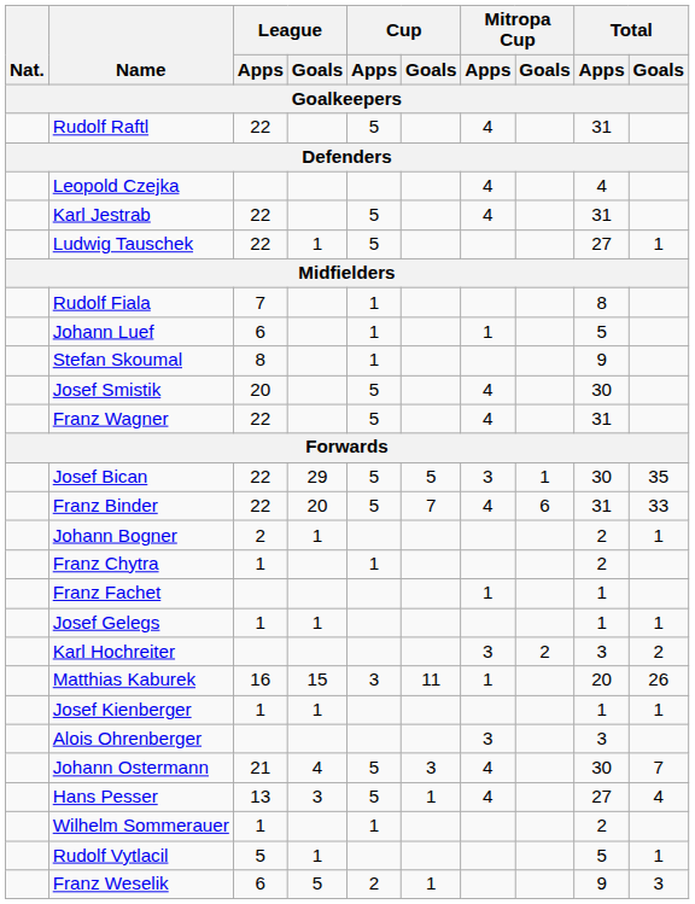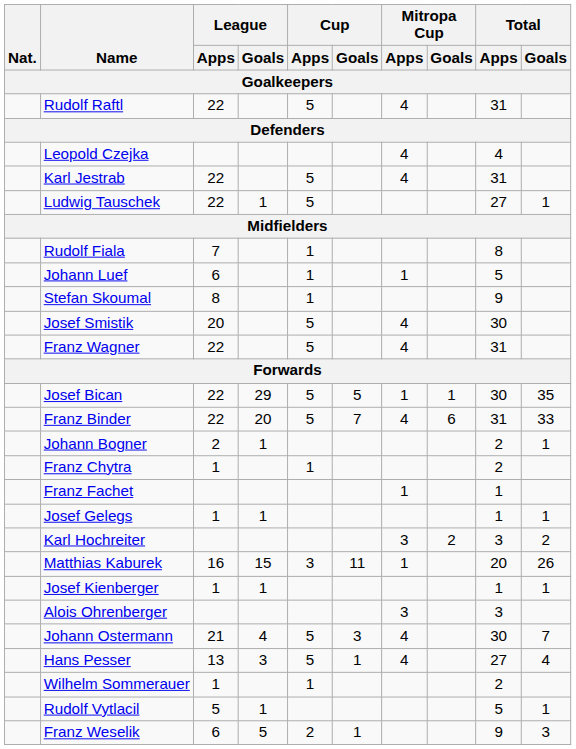 <table class="wikitable" style="text-align:center">
 <tr>
 <th rowspan="2" valign="bottom">Nat.</th>
 <th rowspan="2" valign="bottom">Name</th>
 <th colspan="2" width="85">League</th>
 <th colspan="2" width="85">Cup</th>
 <th colspan="2" width="85">Mitropa Cup</th>
 <th colspan="2" width="85">Total</th>
 </tr>
 <tr>
 <th>Apps</th>
 <th>Goals</th>
 <th>Apps</th>
 <th>Goals</th>
 <th>Apps</th>
 <th>Goals</th>
 <th>Apps</th>
 <th>Goals</th>
 </tr>
 <tr>
 <th colspan=20>Goalkeepers</th>
 </tr>
 <tr>
 <td></td>
 <td align="left"><a href='#'>Rudolf Raftl</a></td>
 <td>22</td>
 <td></td>
 <td>5</td>
 <td></td>
 <td>4</td>
 <td></td>
 <td>31</td>
 <td></td>
 </tr>
 <tr>
 <th colspan=20>Defenders</th>
 </tr>
 <tr>
 <td></td>
 <td align="left"><a href='#'>Leopold Czejka</a></td>
 <td></td>
 <td></td>
 <td></td>
 <td></td>
 <td>4</td>
 <td></td>
 <td>4</td>
 <td></td>
 </tr>
 <tr>
 <td></td>
 <td align="left"><a href='#'>Karl Jestrab</a></td>
 <td>22</td>
 <td></td>
 <td>5</td>
 <td></td>
 <td>4</td>
 <td></td>
 <td>31</td>
 <td></td>
 </tr>
 <tr>
 <td></td>
 <td align="left"><a href='#'>Ludwig Tauschek</a></td>
 <td>22</td>
 <td>1</td>
 <td>5</td>
 <td></td>
 <td></td>
 <td></td>
 <td>27</td>
 <td>1</td>
 </tr>
 <tr>
 <th colspan=20>Midfielders</th>
 </tr>
 <tr>
 <td></td>
 <td align="left"><a href='#'>Rudolf Fiala</a></td>
 <td>7</td>
 <td></td>
 <td>1</td>
 <td></td>
 <td></td>
 <td></td>
 <td>8</td>
 <td></td>
 </tr>
 <tr>
 <td></td>
 <td align="left"><a href='#'>Johann Luef</a></td>
 <td>6</td>
 <td></td>
 <td>1</td>
 <td></td>
 <td>1</td>
 <td></td>
 <td>5</td>
 <td></td>
 </tr>
 <tr>
 <td></td>
 <td align="left"><a href='#'>Stefan Skoumal</a></td>
 <td>8</td>
 <td></td>
 <td>1</td>
 <td></td>
 <td></td>
 <td></td>
 <td>9</td>
 <td></td>
 </tr>
 <tr>
 <td></td>
 <td align="left"><a href='#'>Josef Smistik</a></td>
 <td>20</td>
 <td></td>
 <td>5</td>
 <td></td>
 <td>4</td>
 <td></td>
 <td>30</td>
 <td></td>
 </tr>
 <tr>
 <td></td>
 <td align="left"><a href='#'>Franz Wagner</a></td>
 <td>22</td>
 <td></td>
 <td>5</td>
 <td></td>
 <td>4</td>
 <td></td>
 <td>31</td>
 <td></td>
 </tr>
 <tr>
 <th colspan=20>Forwards</th>
 </tr>
 <tr>
 <td></td>
 <td align="left"><a href='#'>Josef Bican</a></td>
 <td>22</td>
 <td>29</td>
 <td>5</td>
 <td>5</td>
-<td>3</td>
+<td>1</td>
 <td>1</td>
 <td>30</td>
 <td>35</td>
 </tr>
 <tr>
 <td></td>
 <td align="left"><a href='#'>Franz Binder</a></td>
 <td>22</td>
 <td>20</td>
 <td>5</td>
 <td>7</td>
 <td>4</td>
 <td>6</td>
 <td>31</td>
 <td>33</td>
 </tr>
 <tr>
 <td></td>
 <td align="left"><a href='#'>Johann Bogner</a></td>
 <td>2</td>
 <td>1</td>
 <td></td>
 <td></td>
 <td></td>
 <td></td>
 <td>2</td>
 <td>1</td>
 </tr>
 <tr>
 <td></td>
 <td align="left"><a href='#'>Franz Chytra</a></td>
 <td>1</td>
 <td></td>
 <td>1</td>
 <td></td>
 <td></td>
 <td></td>
 <td>2</td>
 <td></td>
 </tr>
 <tr>
 <td></td>
 <td align="left"><a href='#'>Franz Fachet</a></td>
 <td></td>
 <td></td>
 <td></td>
 <td></td>
 <td>1</td>
 <td></td>
 <td>1</td>
 <td></td>
 </tr>
 <tr>
 <td></td>
 <td align="left"><a href='#'>Josef Gelegs</a></td>
 <td>1</td>
 <td>1</td>
 <td></td>
 <td></td>
 <td></td>
 <td></td>
 <td>1</td>
 <td>1</td>
 </tr>
 <tr>
 <td></td>
 <td align="left"><a href='#'>Karl Hochreiter</a></td>
 <td></td>
 <td></td>
 <td></td>
 <td></td>
 <td>3</td>
 <td>2</td>
 <td>3</td>
 <td>2</td>
 </tr>
 <tr>
 <td></td>
 <td align="left"><a href='#'>Matthias Kaburek</a></td>
 <td>16</td>
 <td>15</td>
 <td>3</td>
 <td>11</td>
 <td>1</td>
 <td></td>
 <td>20</td>
 <td>26</td>
 </tr>
 <tr>
 <td></td>
 <td align="left"><a href='#'>Josef Kienberger</a></td>
 <td>1</td>
 <td>1</td>
 <td></td>
 <td></td>
 <td></td>
 <td></td>
 <td>1</td>
 <td>1</td>
 </tr>
 <tr>
 <td></td>
 <td align="left"><a href='#'>Alois Ohrenberger</a></td>
 <td></td>
 <td></td>
 <td></td>
 <td></td>
 <td>3</td>
 <td></td>
 <td>3</td>
 <td></td>
 </tr>
 <tr>
 <td></td>
 <td align="left"><a href='#'>Johann Ostermann</a></td>
 <td>21</td>
 <td>4</td>
 <td>5</td>
 <td>3</td>
 <td>4</td>
 <td></td>
 <td>30</td>
 <td>7</td>
 </tr>
 <tr>
 <td></td>
 <td align="left"><a href='#'>Hans Pesser</a></td>
 <td>13</td>
 <td>3</td>
 <td>5</td>
 <td>1</td>
 <td>4</td>
 <td></td>
 <td>27</td>
 <td>4</td>
 </tr>
 <tr>
 <td></td>
 <td align="left"><a href='#'>Wilhelm Sommerauer</a></td>
 <td>1</td>
 <td></td>
 <td>1</td>
 <td></td>
 <td></td>
 <td></td>
 <td>2</td>
 <td></td>
 </tr>
 <tr>
 <td></td>
 <td align="left"><a href='#'>Rudolf Vytlacil</a></td>
 <td>5</td>
 <td>1</td>
 <td></td>
 <td></td>
 <td></td>
 <td></td>
 <td>5</td>
 <td>1</td>
 </tr>
 <tr>
 <td></td>
 <td align="left"><a href='#'>Franz Weselik</a></td>
 <td>6</td>
 <td>5</td>
 <td>2</td>
 <td>1</td>
 <td></td>
 <td></td>
 <td>9</td>
 <td>3</td>
 </tr>
 </table>
